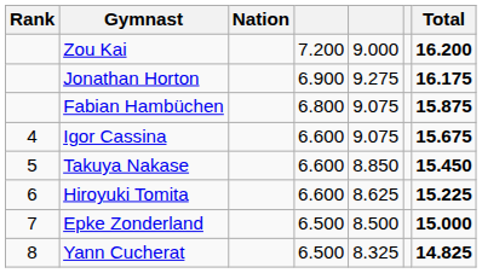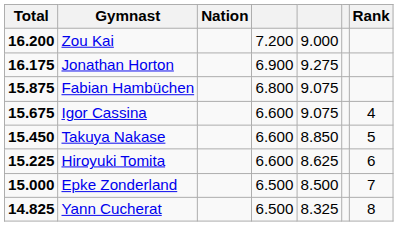 <table class="wikitable sortable" style="text-align:center;">
 <tr>
-<th>Rank</th>
+<th>Total</th>
 <th>Gymnast</th>
 <th>Nation</th>
 <th></th>
 <th></th>
 <th></th>
-<th>Total</th>
+<th>Rank</th>
 </tr>
 <tr>
-<td></td>
+<td><strong>16.200</strong></td>
 <td align=left><a href='#'>Zou Kai</a></td>
 <td align=left></td>
 <td>7.200</td>
 <td>9.000</td>
 <td></td>
-<td><strong>16.200</strong></td>
+<td></td>
 </tr>
 <tr>
-<td></td>
+<td><strong>16.175</strong></td>
 <td align=left><a href='#'>Jonathan Horton</a></td>
 <td align=left></td>
 <td>6.900</td>
 <td>9.275</td>
 <td></td>
-<td><strong>16.175</strong></td>
+<td></td>
 </tr>
 <tr>
-<td></td>
+<td><strong>15.875</strong></td>
 <td align=left><a href='#'>Fabian Hambüchen</a></td>
 <td align=left></td>
 <td>6.800</td>
 <td>9.075</td>
 <td></td>
-<td><strong>15.875</strong></td>
+<td></td>
 </tr>
 <tr>
-<td>4</td>
+<td><strong>15.675</strong></td>
 <td align=left><a href='#'>Igor Cassina</a></td>
 <td align=left></td>
 <td>6.600</td>
 <td>9.075</td>
 <td></td>
-<td><strong>15.675</strong></td>
+<td>4</td>
 </tr>
 <tr>
-<td>5</td>
+<td><strong>15.450</strong></td>
 <td align=left><a href='#'>Takuya Nakase</a></td>
 <td align=left></td>
 <td>6.600</td>
 <td>8.850</td>
 <td></td>
-<td><strong>15.450</strong></td>
+<td>5</td>
 </tr>
 <tr>
-<td>6</td>
+<td><strong>15.225</strong></td>
 <td align=left><a href='#'>Hiroyuki Tomita</a></td>
 <td align=left></td>
 <td>6.600</td>
 <td>8.625</td>
 <td></td>
-<td><strong>15.225</strong></td>
+<td>6</td>
 </tr>
 <tr>
-<td>7</td>
+<td><strong>15.000</strong></td>
 <td align=left><a href='#'>Epke Zonderland</a></td>
 <td align=left></td>
 <td>6.500</td>
 <td>8.500</td>
 <td></td>
-<td><strong>15.000</strong></td>
+<td>7</td>
 </tr>
 <tr>
-<td>8</td>
+<td><strong>14.825</strong></td>
 <td align=left><a href='#'>Yann Cucherat</a></td>
 <td align=left></td>
 <td>6.500</td>
 <td>8.325</td>
 <td></td>
-<td><strong>14.825</strong></td>
+<td>8</td>
 </tr>
 </table>
